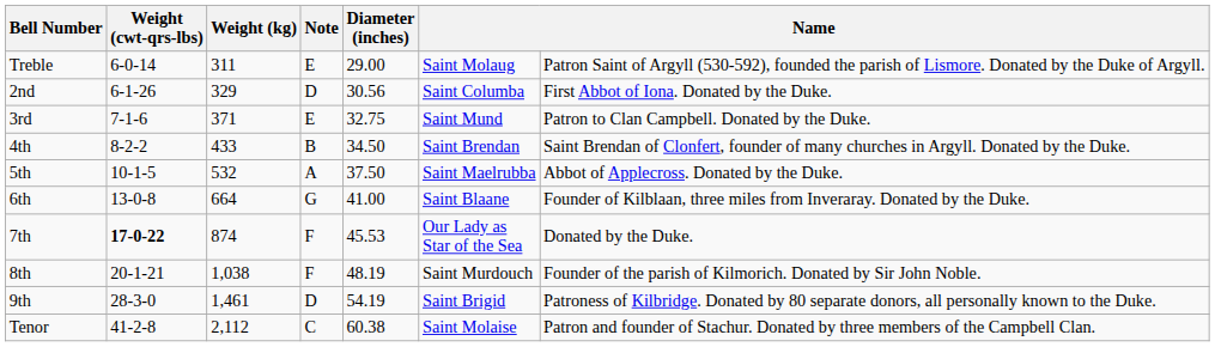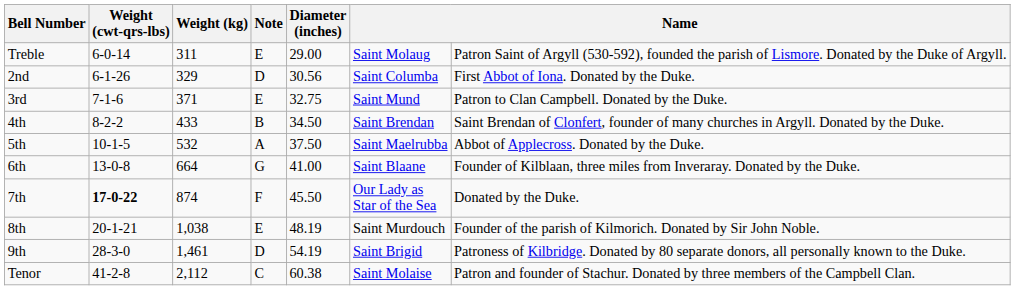 <table class="wikitable">
 <tr>
 <th>Bell Number</th>
 <th>Weight<br>(cwt-qrs-lbs)</th>
 <th>Weight (kg)</th>
 <th>Note</th>
 <th>Diameter<br>(inches)</th>
 <th colspan="2">Name</th>
 </tr>
 <tr>
 <td>Treble</td>
 <td>6-0-14</td>
 <td>311</td>
 <td>E</td>
 <td>29.00</td>
 <td><a href='#'>Saint Molaug</a></td>
 <td>Patron Saint of Argyll (530-592), founded the parish of <a href='#'>Lismore</a>. Donated by the Duke of Argyll.</td>
 </tr>
 <tr>
 <td>2nd</td>
 <td>6-1-26</td>
 <td>329</td>
 <td>D</td>
 <td>30.56</td>
 <td><a href='#'>Saint Columba</a></td>
 <td>First <a href='#'>Abbot of Iona</a>. Donated by the Duke.</td>
 </tr>
 <tr>
 <td>3rd</td>
 <td>7-1-6</td>
 <td>371</td>
 <td>E</td>
 <td>32.75</td>
 <td><a href='#'>Saint Mund</a></td>
 <td>Patron to Clan Campbell. Donated by the Duke.</td>
 </tr>
 <tr>
 <td>4th</td>
 <td>8-2-2</td>
 <td>433</td>
 <td>B</td>
 <td>34.50</td>
 <td><a href='#'>Saint Brendan</a></td>
 <td>Saint Brendan of <a href='#'>Clonfert</a>, founder of many churches in Argyll. Donated by the Duke.</td>
 </tr>
 <tr>
 <td>5th</td>
 <td>10-1-5</td>
 <td>532</td>
 <td>A</td>
 <td>37.50</td>
 <td><a href='#'>Saint Maelrubba</a></td>
 <td>Abbot of <a href='#'>Applecross</a>. Donated by the Duke.</td>
 </tr>
 <tr>
 <td>6th</td>
 <td>13-0-8</td>
 <td>664</td>
 <td>G</td>
 <td>41.00</td>
 <td><a href='#'>Saint Blaane</a></td>
 <td>Founder of Kilblaan, three miles from Inveraray. Donated by the Duke.</td>
 </tr>
 <tr>
 <td>7th</td>
 <td><strong>17-0-22</strong></td>
 <td>874</td>
 <td>F</td>
-<td>45.53</td>
+<td>45.50</td>
 <td><a href='#'>Our Lady as</a><br><a href='#'>Star of the Sea</a></td>
 <td>Donated by the Duke.</td>
 </tr>
 <tr>
 <td>8th</td>
 <td>20-1-21</td>
 <td>1,038</td>
-<td>F</td>
+<td>E</td>
 <td>48.19</td>
 <td>Saint Murdouch</td>
 <td>Founder of the parish of Kilmorich. Donated by Sir John Noble.</td>
 </tr>
 <tr>
 <td>9th</td>
 <td>28-3-0</td>
 <td>1,461</td>
 <td>D</td>
 <td>54.19</td>
 <td><a href='#'>Saint Brigid</a></td>
 <td>Patroness of <a href='#'>Kilbridge</a>. Donated by 80 separate donors, all personally known to the Duke.</td>
 </tr>
 <tr>
 <td>Tenor</td>
 <td>41-2-8</td>
 <td>2,112</td>
 <td>C</td>
 <td>60.38</td>
 <td><a href='#'>Saint Molaise</a></td>
 <td>Patron and founder of Stachur. Donated by three members of the Campbell Clan.</td>
 </tr>
 </table>
